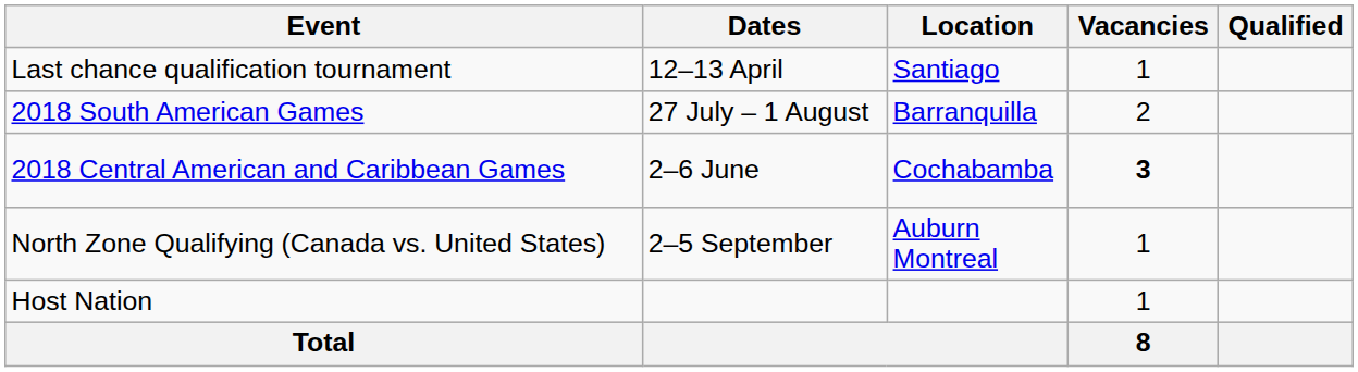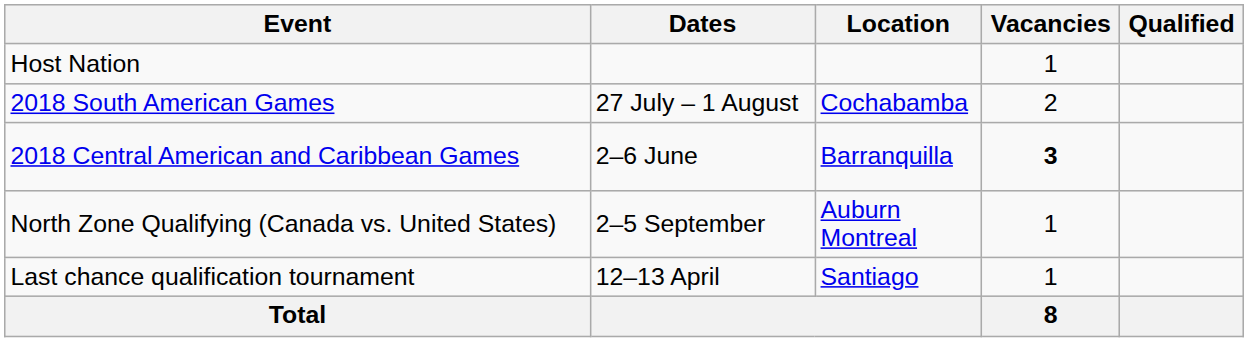 <table class="wikitable" width=800>
 <tr>
 <th>Event</th>
 <th>Dates</th>
 <th>Location</th>
 <th>Vacancies</th>
 <th>Qualified</th>
 </tr>
 <tr>
-<td>Last chance qualification tournament</td>
-<td>12–13 April</td>
-<td> <a href='#'>Santiago</a></td>
+<td>Host Nation</td>
+<td></td>
+<td></td>
 <td align=center>1</td>
 <td></td>
 </tr>
 <tr>
 <td><a href='#'>2018 South American Games</a></td>
 <td>27 July – 1 August</td>
-<td> <a href='#'>Barranquilla</a></td>
+<td> <a href='#'>Cochabamba</a></td>
 <td align=center>2</td>
 <td><br></td>
 </tr>
 <tr>
 <td><a href='#'>2018 Central American and Caribbean Games</a></td>
 <td>2–6 June</td>
-<td> <a href='#'>Cochabamba</a></td>
+<td> <a href='#'>Barranquilla</a></td>
 <td align=center><strong>3</strong></td>
 <td><br><br></td>
 </tr>
 <tr>
 <td>North Zone Qualifying (Canada vs. United States)</td>
 <td>2–5 September</td>
 <td> <a href='#'>Auburn</a><br> <a href='#'>Montreal</a></td>
 <td align=center>1</td>
 <td></td>
 </tr>
 <tr>
-<td>Host Nation</td>
-<td></td>
-<td></td>
+<td>Last chance qualification tournament</td>
+<td>12–13 April</td>
+<td> <a href='#'>Santiago</a></td>
 <td align=center>1</td>
 <td></td>
 </tr>
 <tr>
 <th>Total</th>
 <th colspan="2"></th>
 <th>8</th>
 <th></th>
 </tr>
 </table>
